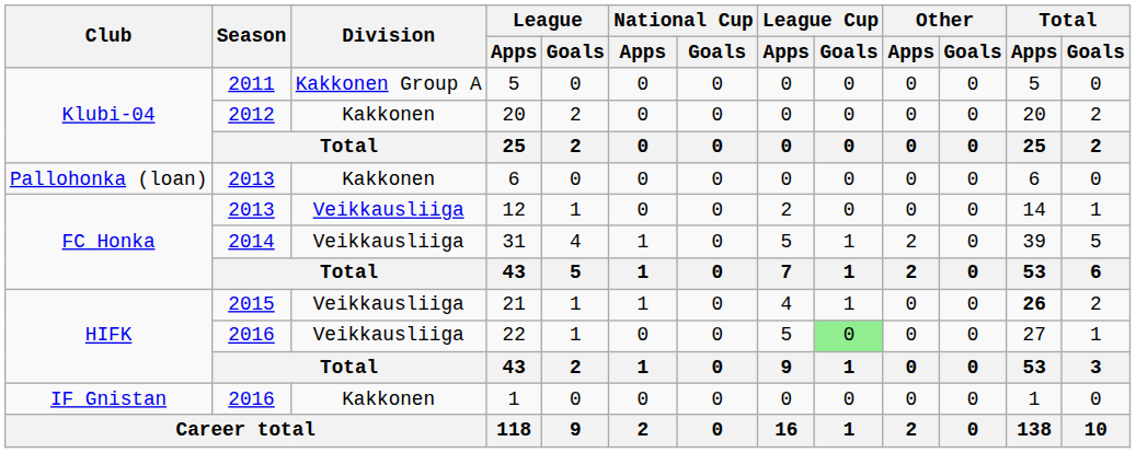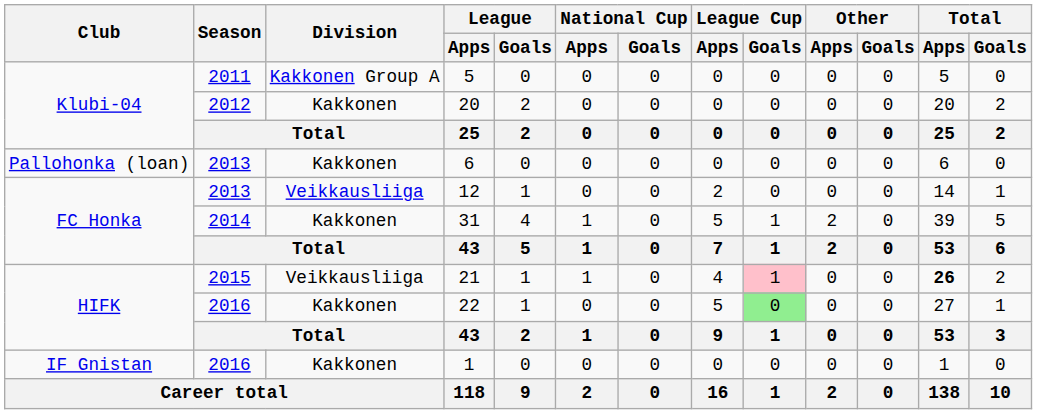 <table class="wikitable" style="text-align:center;">
 <tr>
 <th rowspan="2">Club</th>
 <th rowspan="2">Season</th>
 <th rowspan="2">Division</th>
 <th colspan="2">League</th>
 <th colspan="2">National Cup</th>
 <th colspan="2">League Cup</th>
 <th colspan="2">Other</th>
 <th colspan="2">Total</th>
 </tr>
 <tr>
 <th>Apps</th>
 <th>Goals</th>
 <th>Apps</th>
 <th>Goals</th>
 <th>Apps</th>
 <th>Goals</th>
 <th>Apps</th>
 <th>Goals</th>
 <th>Apps</th>
 <th>Goals</th>
 </tr>
 <tr>
 <td rowspan="3"><a href='#'>Klubi-04</a></td>
 <td><a href='#'>2011</a></td>
 <td><a href='#'>Kakkonen</a> Group A</td>
 <td>5</td>
 <td>0</td>
 <td>0</td>
 <td>0</td>
 <td>0</td>
 <td>0</td>
 <td>0</td>
 <td>0</td>
 <td>5</td>
 <td>0</td>
 </tr>
 <tr>
 <td><a href='#'>2012</a></td>
 <td>Kakkonen</td>
 <td>20</td>
 <td>2</td>
 <td>0</td>
 <td>0</td>
 <td>0</td>
 <td>0</td>
 <td>0</td>
 <td>0</td>
 <td>20</td>
 <td>2</td>
 </tr>
 <tr>
 <th colspan="2">Total</th>
 <th>25</th>
 <th>2</th>
 <th>0</th>
 <th>0</th>
 <th>0</th>
 <th>0</th>
 <th>0</th>
 <th>0</th>
 <th>25</th>
 <th>2</th>
 </tr>
 <tr>
 <td><a href='#'>Pallohonka</a> (loan)</td>
 <td><a href='#'>2013</a></td>
 <td>Kakkonen</td>
 <td>6</td>
 <td>0</td>
 <td>0</td>
 <td>0</td>
 <td>0</td>
 <td>0</td>
 <td>0</td>
 <td>0</td>
 <td>6</td>
 <td>0</td>
 </tr>
 <tr>
 <td rowspan="3"><a href='#'>FC Honka</a></td>
 <td><a href='#'>2013</a></td>
 <td><a href='#'>Veikkausliiga</a></td>
 <td>12</td>
 <td>1</td>
 <td>0</td>
 <td>0</td>
 <td>2</td>
 <td>0</td>
 <td>0</td>
 <td>0</td>
 <td>14</td>
 <td>1</td>
 </tr>
 <tr>
 <td><a href='#'>2014</a></td>
-<td>Veikkausliiga</td>
+<td>Kakkonen</td>
 <td>31</td>
 <td>4</td>
 <td>1</td>
 <td>0</td>
 <td>5</td>
 <td>1</td>
 <td>2</td>
 <td>0</td>
 <td>39</td>
 <td>5</td>
 </tr>
 <tr>
 <th colspan="2">Total</th>
 <th>43</th>
 <th>5</th>
 <th>1</th>
 <th>0</th>
 <th>7</th>
 <th>1</th>
 <th>2</th>
 <th>0</th>
 <th>53</th>
 <th>6</th>
 </tr>
 <tr>
 <td rowspan="3"><a href='#'>HIFK</a></td>
 <td><a href='#'>2015</a></td>
 <td>Veikkausliiga</td>
 <td>21</td>
 <td>1</td>
 <td>1</td>
 <td>0</td>
 <td>4</td>
-<td>1</td>
+<td style="background: pink;">1</td>
 <td>0</td>
 <td>0</td>
 <td><strong>26</strong></td>
 <td>2</td>
 </tr>
 <tr>
 <td><a href='#'>2016</a></td>
-<td>Veikkausliiga</td>
+<td>Kakkonen</td>
 <td>22</td>
 <td>1</td>
 <td>0</td>
 <td>0</td>
 <td>5</td>
 <td style="background: lightgreen;">0</td>
 <td>0</td>
 <td>0</td>
 <td>27</td>
 <td>1</td>
 </tr>
 <tr>
 <th colspan="2">Total</th>
 <th>43</th>
 <th>2</th>
 <th>1</th>
 <th>0</th>
 <th>9</th>
 <th>1</th>
 <th>0</th>
 <th>0</th>
 <th>53</th>
 <th>3</th>
 </tr>
 <tr>
 <td><a href='#'>IF Gnistan</a></td>
 <td><a href='#'>2016</a></td>
 <td>Kakkonen</td>
 <td>1</td>
 <td>0</td>
 <td>0</td>
 <td>0</td>
 <td>0</td>
 <td>0</td>
 <td>0</td>
 <td>0</td>
 <td>1</td>
 <td>0</td>
 </tr>
 <tr>
 <th colspan="3">Career total</th>
 <th>118</th>
 <th>9</th>
 <th>2</th>
 <th>0</th>
 <th>16</th>
 <th>1</th>
 <th>2</th>
 <th>0</th>
 <th>138</th>
 <th>10</th>
 </tr>
 </table>
